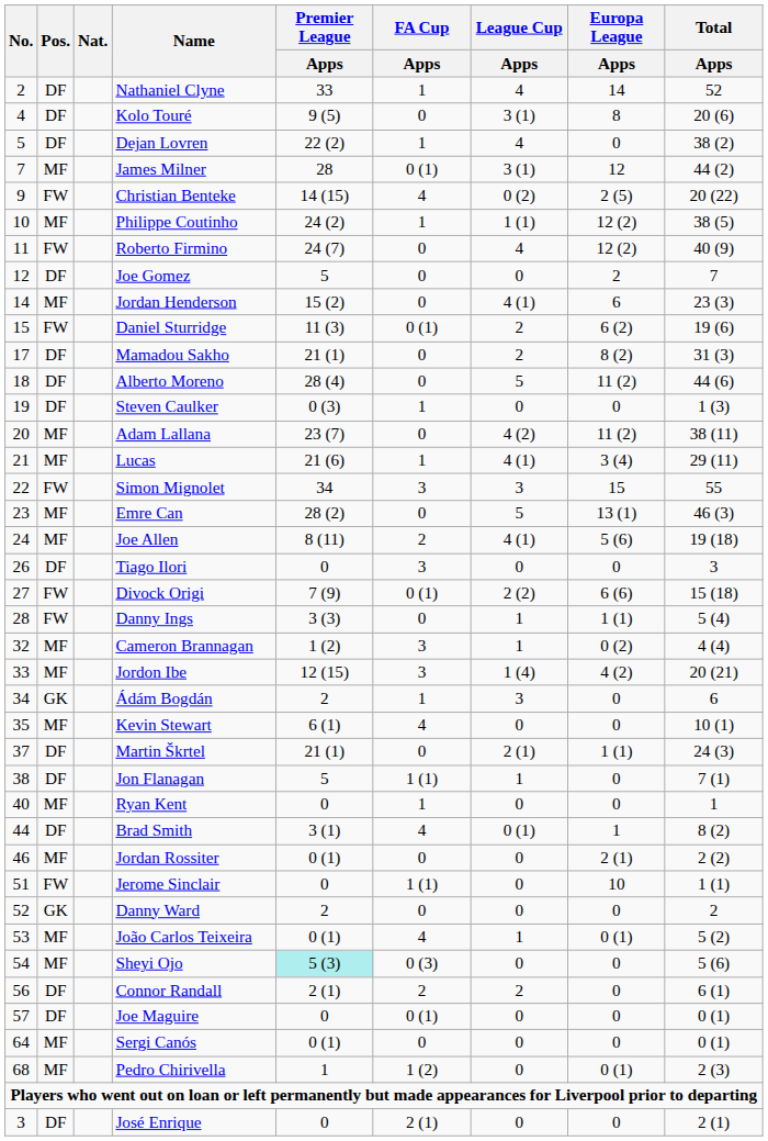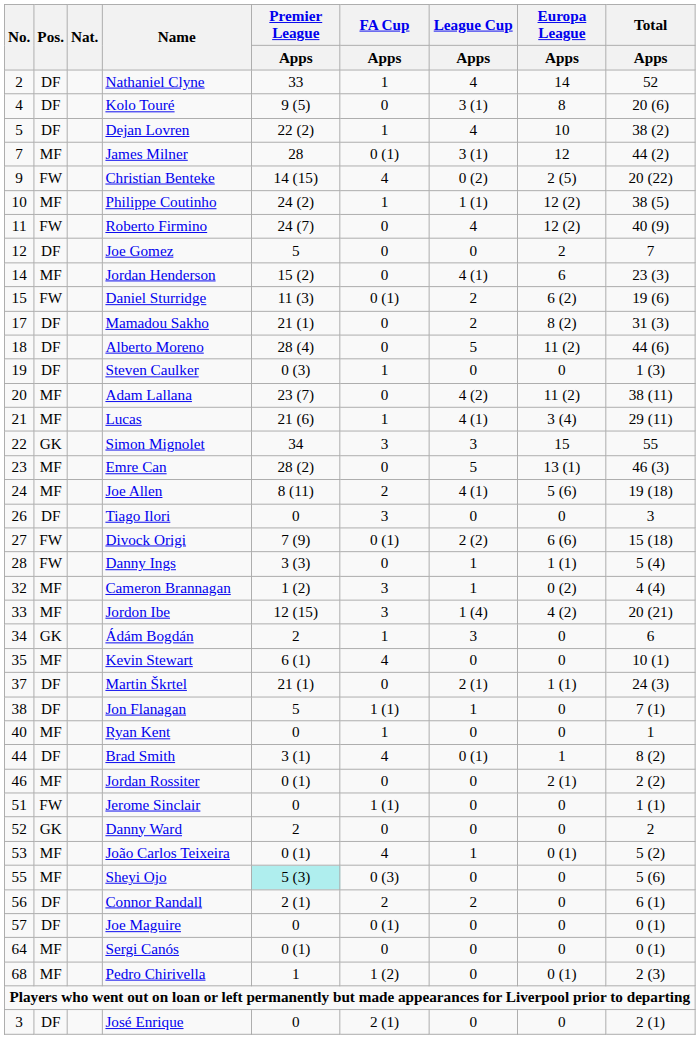 <table class="wikitable sortable" style="text-align:center">
 <tr>
 <th rowspan="2">No.</th>
 <th rowspan="2">Pos.</th>
 <th rowspan="2">Nat.</th>
 <th rowspan="2" style="width:150px;">Name</th>
 <th style="width:86px;"><a href='#'>Premier League</a></th>
 <th style="width:86px;"><a href='#'>FA Cup</a></th>
 <th style="width:86px;"><a href='#'>League Cup</a></th>
 <th style="width:86px;"><a href='#'>Europa League</a></th>
 <th style="width:86px;">Total</th>
 </tr>
 <tr>
 <th>Apps</th>
 <th>Apps</th>
 <th>Apps</th>
 <th>Apps</th>
 <th>Apps</th>
 </tr>
 <tr>
 <td>2</td>
 <td>DF</td>
 <td></td>
 <td align=left><a href='#'>Nathaniel Clyne</a></td>
 <td>33</td>
 <td>1</td>
 <td>4</td>
 <td>14</td>
 <td>52</td>
 </tr>
 <tr>
 <td>4</td>
 <td>DF</td>
 <td></td>
 <td align=left><a href='#'>Kolo Touré</a></td>
 <td>9 (5)</td>
 <td>0</td>
 <td>3 (1)</td>
 <td>8</td>
 <td>20 (6)</td>
 </tr>
 <tr>
 <td>5</td>
 <td>DF</td>
 <td></td>
 <td align=left><a href='#'>Dejan Lovren</a></td>
 <td>22 (2)</td>
 <td>1</td>
 <td>4</td>
-<td>0</td>
+<td>10</td>
 <td>38 (2)</td>
 </tr>
 <tr>
 <td>7</td>
 <td>MF</td>
 <td></td>
 <td align=left><a href='#'>James Milner</a></td>
 <td>28</td>
 <td>0 (1)</td>
 <td>3 (1)</td>
 <td>12</td>
 <td>44 (2)</td>
 </tr>
 <tr>
 <td>9</td>
 <td>FW</td>
 <td></td>
 <td align=left><a href='#'>Christian Benteke</a></td>
 <td>14 (15)</td>
 <td>4</td>
 <td>0 (2)</td>
 <td>2 (5)</td>
 <td>20 (22)</td>
 </tr>
 <tr>
 <td>10</td>
 <td>MF</td>
 <td></td>
 <td align=left><a href='#'>Philippe Coutinho</a></td>
 <td>24 (2)</td>
 <td>1</td>
 <td>1 (1)</td>
 <td>12 (2)</td>
 <td>38 (5)</td>
 </tr>
 <tr>
 <td>11</td>
 <td>FW</td>
 <td></td>
 <td align=left><a href='#'>Roberto Firmino</a></td>
 <td>24 (7)</td>
 <td>0</td>
 <td>4</td>
 <td>12 (2)</td>
 <td>40 (9)</td>
 </tr>
 <tr>
 <td>12</td>
 <td>DF</td>
 <td></td>
 <td align=left><a href='#'>Joe Gomez</a></td>
 <td>5</td>
 <td>0</td>
 <td>0</td>
 <td>2</td>
 <td>7</td>
 </tr>
 <tr>
 <td>14</td>
 <td>MF</td>
 <td></td>
 <td align=left><a href='#'>Jordan Henderson</a></td>
 <td>15 (2)</td>
 <td>0</td>
 <td>4 (1)</td>
 <td>6</td>
 <td>23 (3)</td>
 </tr>
 <tr>
 <td>15</td>
 <td>FW</td>
 <td></td>
 <td align=left><a href='#'>Daniel Sturridge</a></td>
 <td>11 (3)</td>
 <td>0 (1)</td>
 <td>2</td>
 <td>6 (2)</td>
 <td>19 (6)</td>
 </tr>
 <tr>
 <td>17</td>
 <td>DF</td>
 <td></td>
 <td align=left><a href='#'>Mamadou Sakho</a></td>
 <td>21 (1)</td>
 <td>0</td>
 <td>2</td>
 <td>8 (2)</td>
 <td>31 (3)</td>
 </tr>
 <tr>
 <td>18</td>
 <td>DF</td>
 <td></td>
 <td align=left><a href='#'>Alberto Moreno</a></td>
 <td>28 (4)</td>
 <td>0</td>
 <td>5</td>
 <td>11 (2)</td>
 <td>44 (6)</td>
 </tr>
 <tr>
 <td>19</td>
 <td>DF</td>
 <td></td>
 <td align=left><a href='#'>Steven Caulker</a></td>
 <td>0 (3)</td>
 <td>1</td>
 <td>0</td>
 <td>0</td>
 <td>1 (3)</td>
 </tr>
 <tr>
 <td>20</td>
 <td>MF</td>
 <td></td>
 <td align=left><a href='#'>Adam Lallana</a></td>
 <td>23 (7)</td>
 <td>0</td>
 <td>4 (2)</td>
 <td>11 (2)</td>
 <td>38 (11)</td>
 </tr>
 <tr>
 <td>21</td>
 <td>MF</td>
 <td></td>
 <td align=left><a href='#'>Lucas</a></td>
 <td>21 (6)</td>
 <td>1</td>
 <td>4 (1)</td>
 <td>3 (4)</td>
 <td>29 (11)</td>
 </tr>
 <tr>
 <td>22</td>
-<td>FW</td>
+<td>GK</td>
 <td></td>
 <td align=left><a href='#'>Simon Mignolet</a></td>
 <td>34</td>
 <td>3</td>
 <td>3</td>
 <td>15</td>
 <td>55</td>
 </tr>
 <tr>
 <td>23</td>
 <td>MF</td>
 <td></td>
 <td align=left><a href='#'>Emre Can</a></td>
 <td>28 (2)</td>
 <td>0</td>
 <td>5</td>
 <td>13 (1)</td>
 <td>46 (3)</td>
 </tr>
 <tr>
 <td>24</td>
 <td>MF</td>
 <td></td>
 <td align=left><a href='#'>Joe Allen</a></td>
 <td>8 (11)</td>
 <td>2</td>
 <td>4 (1)</td>
 <td>5 (6)</td>
 <td>19 (18)</td>
 </tr>
 <tr>
 <td>26</td>
 <td>DF</td>
 <td></td>
 <td align=left><a href='#'>Tiago Ilori</a></td>
 <td>0</td>
 <td>3</td>
 <td>0</td>
 <td>0</td>
 <td>3</td>
 </tr>
 <tr>
 <td>27</td>
 <td>FW</td>
 <td></td>
 <td align=left><a href='#'>Divock Origi</a></td>
 <td>7 (9)</td>
 <td>0 (1)</td>
 <td>2 (2)</td>
 <td>6 (6)</td>
 <td>15 (18)</td>
 </tr>
 <tr>
 <td>28</td>
 <td>FW</td>
 <td></td>
 <td align=left><a href='#'>Danny Ings</a></td>
 <td>3 (3)</td>
 <td>0</td>
 <td>1</td>
 <td>1 (1)</td>
 <td>5 (4)</td>
 </tr>
 <tr>
 <td>32</td>
 <td>MF</td>
 <td></td>
 <td align=left><a href='#'>Cameron Brannagan</a></td>
 <td>1 (2)</td>
 <td>3</td>
 <td>1</td>
 <td>0 (2)</td>
 <td>4 (4)</td>
 </tr>
 <tr>
 <td>33</td>
 <td>MF</td>
 <td></td>
 <td align=left><a href='#'>Jordon Ibe</a></td>
 <td>12 (15)</td>
 <td>3</td>
 <td>1 (4)</td>
 <td>4 (2)</td>
 <td>20 (21)</td>
 </tr>
 <tr>
 <td>34</td>
 <td>GK</td>
 <td></td>
 <td align=left><a href='#'>Ádám Bogdán</a></td>
 <td>2</td>
 <td>1</td>
 <td>3</td>
 <td>0</td>
 <td>6</td>
 </tr>
 <tr>
 <td>35</td>
 <td>MF</td>
 <td></td>
 <td align=left><a href='#'>Kevin Stewart</a></td>
 <td>6 (1)</td>
 <td>4</td>
 <td>0</td>
 <td>0</td>
 <td>10 (1)</td>
 </tr>
 <tr>
 <td>37</td>
 <td>DF</td>
 <td></td>
 <td align=left><a href='#'>Martin Škrtel</a></td>
 <td>21 (1)</td>
 <td>0</td>
 <td>2 (1)</td>
 <td>1 (1)</td>
 <td>24 (3)</td>
 </tr>
 <tr>
 <td>38</td>
 <td>DF</td>
 <td></td>
 <td align=left><a href='#'>Jon Flanagan</a></td>
 <td>5</td>
 <td>1 (1)</td>
 <td>1</td>
 <td>0</td>
 <td>7 (1)</td>
 </tr>
 <tr>
 <td>40</td>
 <td>MF</td>
 <td></td>
 <td align=left><a href='#'>Ryan Kent</a></td>
 <td>0</td>
 <td>1</td>
 <td>0</td>
 <td>0</td>
 <td>1</td>
 </tr>
 <tr>
 <td>44</td>
 <td>DF</td>
 <td></td>
 <td align=left><a href='#'>Brad Smith</a></td>
 <td>3 (1)</td>
 <td>4</td>
 <td>0 (1)</td>
 <td>1</td>
 <td>8 (2)</td>
 </tr>
 <tr>
 <td>46</td>
 <td>MF</td>
 <td></td>
 <td align=left><a href='#'>Jordan Rossiter</a></td>
 <td>0 (1)</td>
 <td>0</td>
 <td>0</td>
 <td>2 (1)</td>
 <td>2 (2)</td>
 </tr>
 <tr>
 <td>51</td>
 <td>FW</td>
 <td></td>
 <td align=left><a href='#'>Jerome Sinclair</a></td>
 <td>0</td>
 <td>1 (1)</td>
 <td>0</td>
-<td>10</td>
+<td>0</td>
 <td>1 (1)</td>
 </tr>
 <tr>
 <td>52</td>
 <td>GK</td>
 <td></td>
 <td align=left><a href='#'>Danny Ward</a></td>
 <td>2</td>
 <td>0</td>
 <td>0</td>
 <td>0</td>
 <td>2</td>
 </tr>
 <tr>
 <td>53</td>
 <td>MF</td>
 <td></td>
 <td align=left><a href='#'>João Carlos Teixeira</a></td>
 <td>0 (1)</td>
 <td>4</td>
 <td>1</td>
 <td>0 (1)</td>
 <td>5 (2)</td>
 </tr>
 <tr>
-<td>54</td>
+<td>55</td>
 <td>MF</td>
 <td></td>
 <td align=left><a href='#'>Sheyi Ojo</a></td>
 <td style="background: paleturquoise;">5 (3)</td>
 <td>0 (3)</td>
 <td>0</td>
 <td>0</td>
 <td>5 (6)</td>
 </tr>
 <tr>
 <td>56</td>
 <td>DF</td>
 <td></td>
 <td align=left><a href='#'>Connor Randall</a></td>
 <td>2 (1)</td>
 <td>2</td>
 <td>2</td>
 <td>0</td>
 <td>6 (1)</td>
 </tr>
 <tr>
 <td>57</td>
 <td>DF</td>
 <td></td>
 <td align=left><a href='#'>Joe Maguire</a></td>
 <td>0</td>
 <td>0 (1)</td>
 <td>0</td>
 <td>0</td>
 <td>0 (1)</td>
 </tr>
 <tr>
 <td>64</td>
 <td>MF</td>
 <td></td>
 <td align=left><a href='#'>Sergi Canós</a></td>
 <td>0 (1)</td>
 <td>0</td>
 <td>0</td>
 <td>0</td>
 <td>0 (1)</td>
 </tr>
 <tr>
 <td>68</td>
 <td>MF</td>
 <td></td>
 <td align=left><a href='#'>Pedro Chirivella</a></td>
 <td>1</td>
 <td>1 (2)</td>
 <td>0</td>
 <td>0 (1)</td>
 <td>2 (3)</td>
 </tr>
 <tr>
 <td colspan="13"><strong>Players who went out on loan or left permanently but made appearances for Liverpool prior to departing</strong></td>
 </tr>
 <tr>
 <td>3</td>
 <td>DF</td>
 <td></td>
 <td align=left><a href='#'>José Enrique</a></td>
 <td>0</td>
 <td>2 (1)</td>
 <td>0</td>
 <td>0</td>
 <td>2 (1)</td>
 </tr>
 </table>
